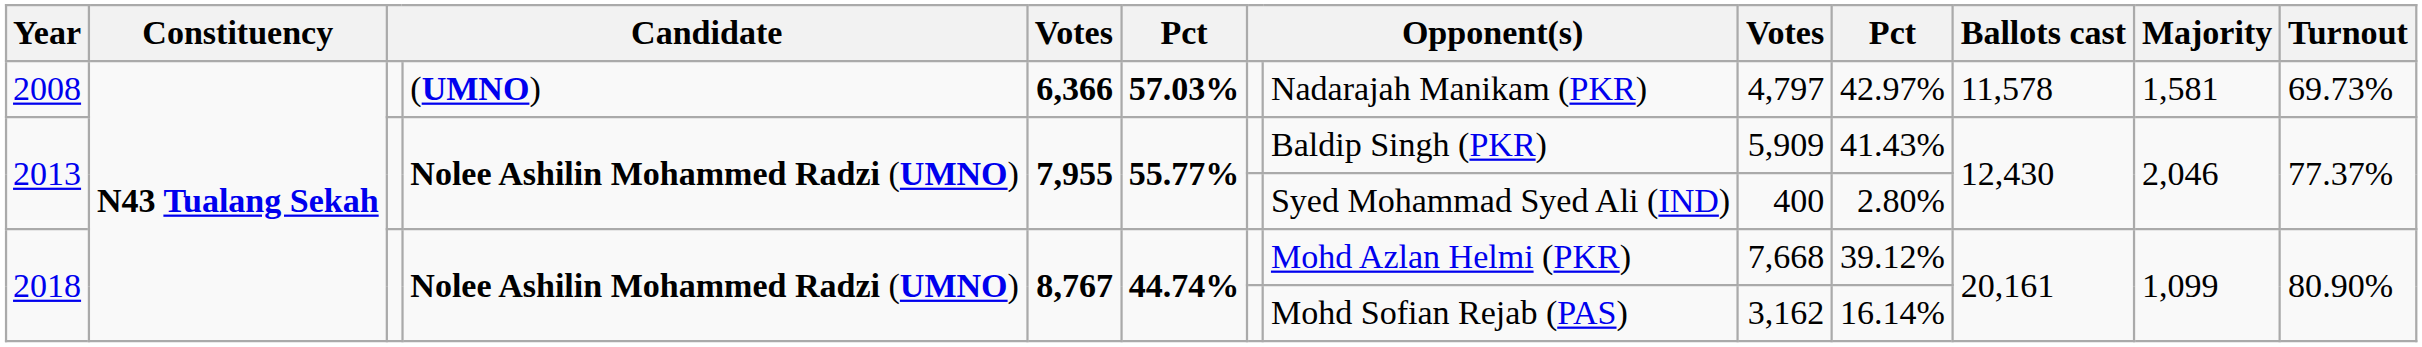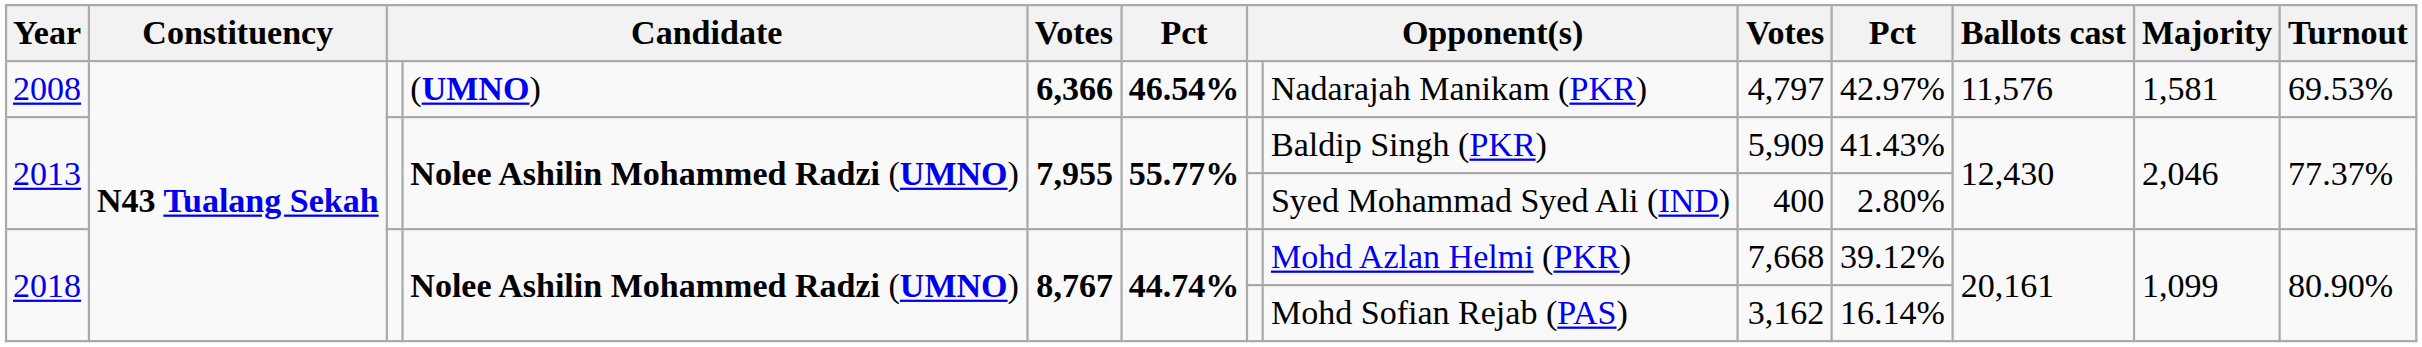 <table class="wikitable" style="margin:0.5em ; font-size:95%">
 <tr>
 <th>Year</th>
 <th>Constituency</th>
 <th colspan=2>Candidate</th>
 <th>Votes</th>
 <th>Pct</th>
 <th colspan=2>Opponent(s)</th>
 <th>Votes</th>
 <th>Pct</th>
 <th>Ballots cast</th>
 <th>Majority</th>
 <th>Turnout</th>
 </tr>
 <tr>
 <td><a href='#'>2008</a></td>
 <td rowspan="5"><strong>N43 <a href='#'>Tualang Sekah</a></strong></td>
 <td></td>
 <td> (<a href='#'><strong>UMNO</strong></a>)</td>
 <td align="right"><strong>6,366</strong></td>
-<td><strong>57.03%</strong></td>
+<td><strong>46.54%</strong></td>
 <td></td>
 <td>Nadarajah Manikam (<a href='#'>PKR</a>)</td>
 <td align="right">4,797</td>
 <td>42.97%</td>
-<td>11,578</td>
+<td>11,576</td>
 <td>1,581</td>
-<td>69.73%</td>
+<td>69.53%</td>
 </tr>
 <tr>
 <td rowspan=2><a href='#'>2013</a></td>
 <td rowspan=2 ></td>
 <td rowspan=2><strong>Nolee Ashilin Mohammed Radzi</strong> (<a href='#'><strong>UMNO</strong></a>)</td>
 <td rowspan=2 align="right"><strong>7,955</strong></td>
 <td rowspan=2><strong>55.77%</strong></td>
 <td></td>
 <td>Baldip Singh (<a href='#'>PKR</a>)</td>
 <td align="right">5,909</td>
 <td>41.43%</td>
 <td rowspan=2>12,430</td>
 <td rowspan=2>2,046</td>
 <td rowspan=2>77.37%</td>
 </tr>
 <tr>
 <td></td>
 <td>Syed Mohammad Syed Ali (<a href='#'>IND</a>)</td>
 <td align="right">400</td>
 <td align="right">2.80%</td>
 </tr>
 <tr>
 <td rowspan=2><a href='#'>2018</a></td>
 <td rowspan=2 ></td>
 <td rowspan=2><strong>Nolee Ashilin Mohammed Radzi</strong> (<a href='#'><strong>UMNO</strong></a>)</td>
 <td rowspan=2 align="right"><strong>8,767</strong></td>
 <td rowspan=2><strong>44.74%</strong></td>
 <td></td>
 <td><a href='#'>Mohd Azlan Helmi</a> (<a href='#'>PKR</a>)</td>
 <td align="right">7,668</td>
 <td>39.12%</td>
 <td rowspan=2>20,161</td>
 <td rowspan=2>1,099</td>
 <td rowspan=2>80.90%</td>
 </tr>
 <tr>
 <td></td>
 <td>Mohd Sofian Rejab (<a href='#'>PAS</a>)</td>
 <td align="right">3,162</td>
 <td>16.14%</td>
 </tr>
 </table>
